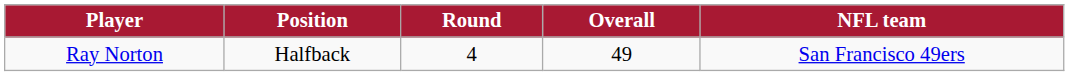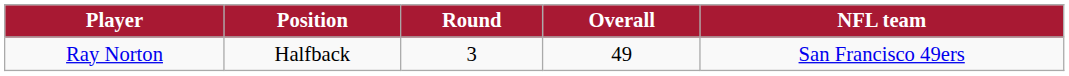 <table class="wikitable" width="65%">
 <tr align="center" style="background:#A81933;color:#FFFFFF;">
 <td><strong>Player</strong></td>
 <td><strong>Position</strong></td>
 <td><strong>Round</strong></td>
 <td><strong>Overall</strong></td>
 <td><strong>NFL team</strong></td>
 </tr>
 <tr align="center" bgcolor="">
 <td><a href='#'>Ray Norton</a></td>
 <td>Halfback</td>
-<td>4</td>
+<td>3</td>
 <td>49</td>
 <td><a href='#'>San Francisco 49ers</a></td>
 </tr>
 </table>
